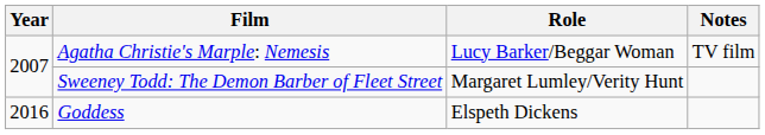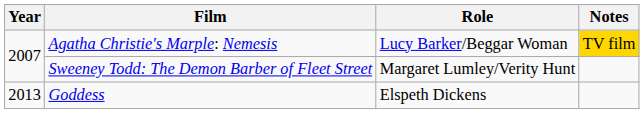 <table class="wikitable">
 <tr>
 <th>Year</th>
 <th>Film</th>
 <th>Role</th>
 <th>Notes</th>
 </tr>
 <tr>
 <td rowspan="2">2007</td>
 <td><em><a href='#'>Agatha Christie's Marple</a></em>: <em><a href='#'>Nemesis</a></em></td>
 <td><a href='#'>Lucy Barker</a>/Beggar Woman</td>
-<td>TV film</td>
+<td style="background: gold;">TV film</td>
 </tr>
 <tr>
 <td><em><a href='#'>Sweeney Todd: The Demon Barber of Fleet Street</a></em></td>
 <td>Margaret Lumley/Verity Hunt</td>
 <td></td>
 </tr>
 <tr>
-<td rowspan="1">2016</td>
+<td rowspan="1">2013</td>
 <td><em><a href='#'>Goddess</a></em></td>
 <td>Elspeth Dickens</td>
 <td></td>
 </tr>
 </table>
